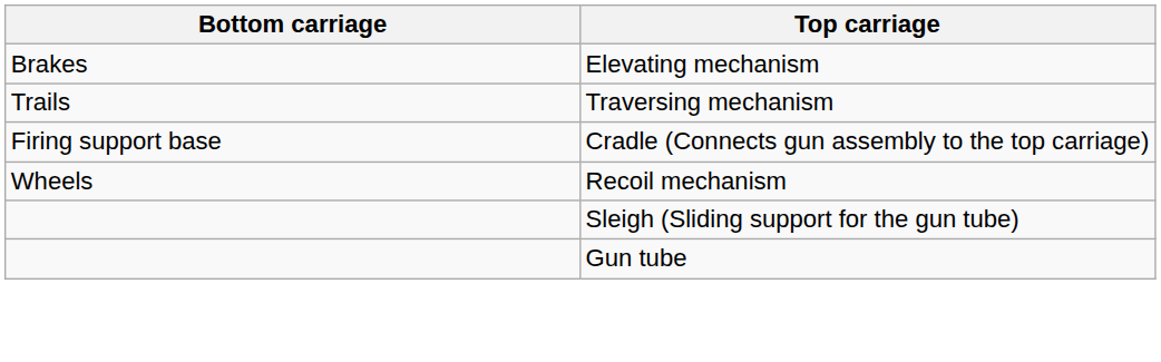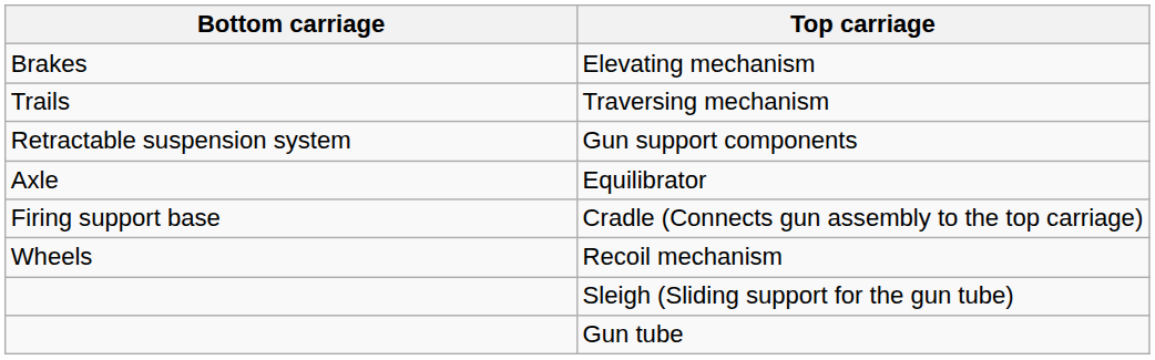 <table class="wikitable">
 <tr style="vertical-align:top; text-align:center">
 <th width="50%">Bottom carriage</th>
 <th width="50%">Top carriage</th>
 </tr>
 <tr>
 <td>Brakes</td>
 <td>Elevating mechanism</td>
 </tr>
 <tr>
 <td>Trails</td>
 <td>Traversing mechanism</td>
+</tr>
+<tr>
+<td>Retractable suspension system</td>
+<td>Gun support components</td>
+</tr>
+<tr>
+<td>Axle</td>
+<td>Equilibrator</td>
 </tr>
 <tr>
 <td>Firing support base</td>
 <td>Cradle (Connects gun assembly to the top carriage)</td>
 </tr>
 <tr>
 <td>Wheels</td>
 <td>Recoil mechanism</td>
 </tr>
 <tr>
 <td></td>
 <td>Sleigh (Sliding support for the gun tube)</td>
 </tr>
 <tr>
 <td></td>
 <td>Gun tube</td>
 </tr>
 </table>
